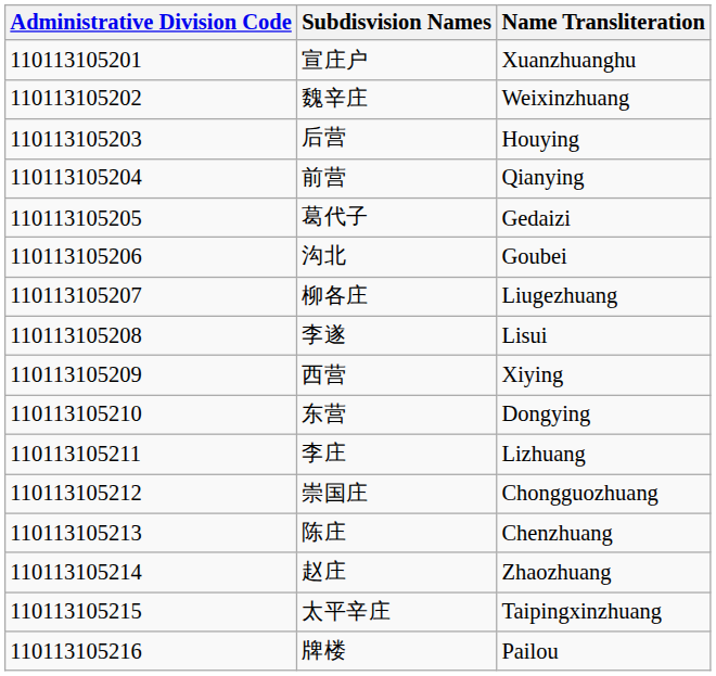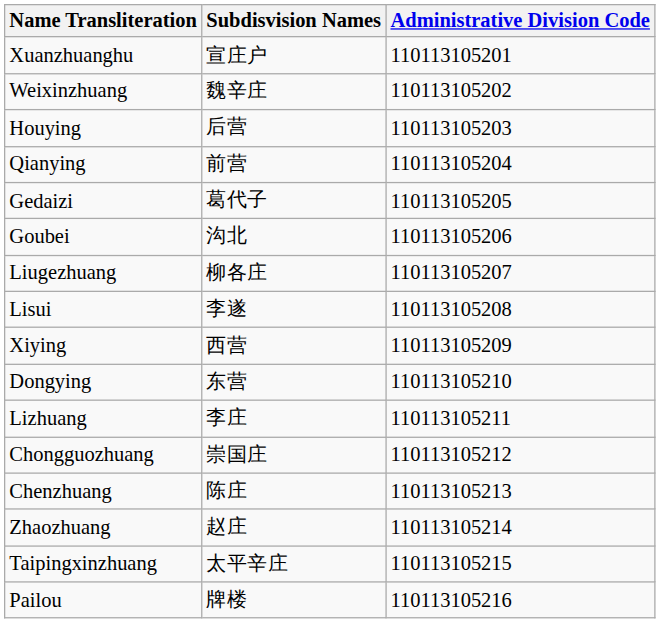 <table class="wikitable sortable">
 <tr>
+<th>Name Transliteration</th>
+<th>Subdisvision Names</th>
 <th><a href='#'>Administrative Division Code</a></th>
-<th>Subdisvision Names</th>
-<th>Name Transliteration</th>
 </tr>
 <tr>
+<td>Xuanzhuanghu</td>
+<td>宣庄户</td>
 <td>110113105201</td>
-<td>宣庄户</td>
-<td>Xuanzhuanghu</td>
 </tr>
 <tr>
+<td>Weixinzhuang</td>
+<td>魏辛庄</td>
 <td>110113105202</td>
-<td>魏辛庄</td>
-<td>Weixinzhuang</td>
 </tr>
 <tr>
+<td>Houying</td>
+<td>后营</td>
 <td>110113105203</td>
-<td>后营</td>
-<td>Houying</td>
 </tr>
 <tr>
+<td>Qianying</td>
+<td>前营</td>
 <td>110113105204</td>
-<td>前营</td>
-<td>Qianying</td>
 </tr>
 <tr>
+<td>Gedaizi</td>
+<td>葛代子</td>
 <td>110113105205</td>
-<td>葛代子</td>
-<td>Gedaizi</td>
 </tr>
 <tr>
+<td>Goubei</td>
+<td>沟北</td>
 <td>110113105206</td>
-<td>沟北</td>
-<td>Goubei</td>
 </tr>
 <tr>
+<td>Liugezhuang</td>
+<td>柳各庄</td>
 <td>110113105207</td>
-<td>柳各庄</td>
-<td>Liugezhuang</td>
 </tr>
 <tr>
+<td>Lisui</td>
+<td>李遂</td>
 <td>110113105208</td>
-<td>李遂</td>
-<td>Lisui</td>
 </tr>
 <tr>
+<td>Xiying</td>
+<td>西营</td>
 <td>110113105209</td>
-<td>西营</td>
-<td>Xiying</td>
 </tr>
 <tr>
+<td>Dongying</td>
+<td>东营</td>
 <td>110113105210</td>
-<td>东营</td>
-<td>Dongying</td>
 </tr>
 <tr>
+<td>Lizhuang</td>
+<td>李庄</td>
 <td>110113105211</td>
-<td>李庄</td>
-<td>Lizhuang</td>
 </tr>
 <tr>
+<td>Chongguozhuang</td>
+<td>崇国庄</td>
 <td>110113105212</td>
-<td>崇国庄</td>
-<td>Chongguozhuang</td>
 </tr>
 <tr>
+<td>Chenzhuang</td>
+<td>陈庄</td>
 <td>110113105213</td>
-<td>陈庄</td>
-<td>Chenzhuang</td>
 </tr>
 <tr>
+<td>Zhaozhuang</td>
+<td>赵庄</td>
 <td>110113105214</td>
-<td>赵庄</td>
-<td>Zhaozhuang</td>
 </tr>
 <tr>
+<td>Taipingxinzhuang</td>
+<td>太平辛庄</td>
 <td>110113105215</td>
-<td>太平辛庄</td>
-<td>Taipingxinzhuang</td>
 </tr>
 <tr>
+<td>Pailou</td>
+<td>牌楼</td>
 <td>110113105216</td>
-<td>牌楼</td>
-<td>Pailou</td>
 </tr>
 </table>
